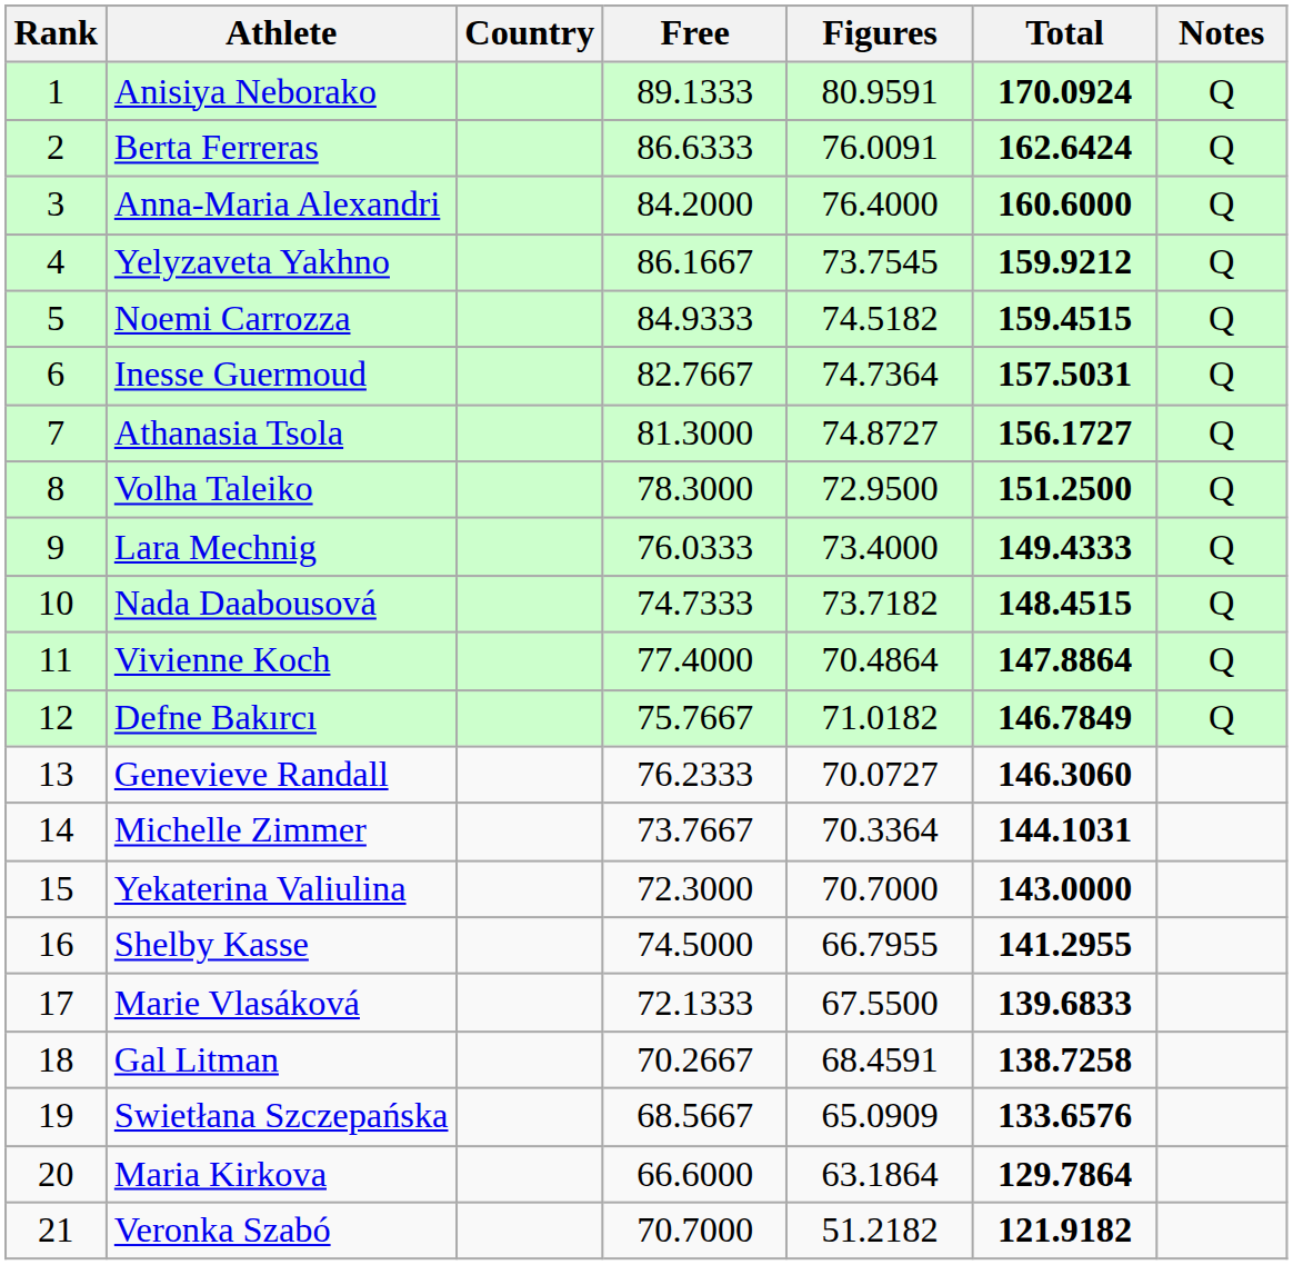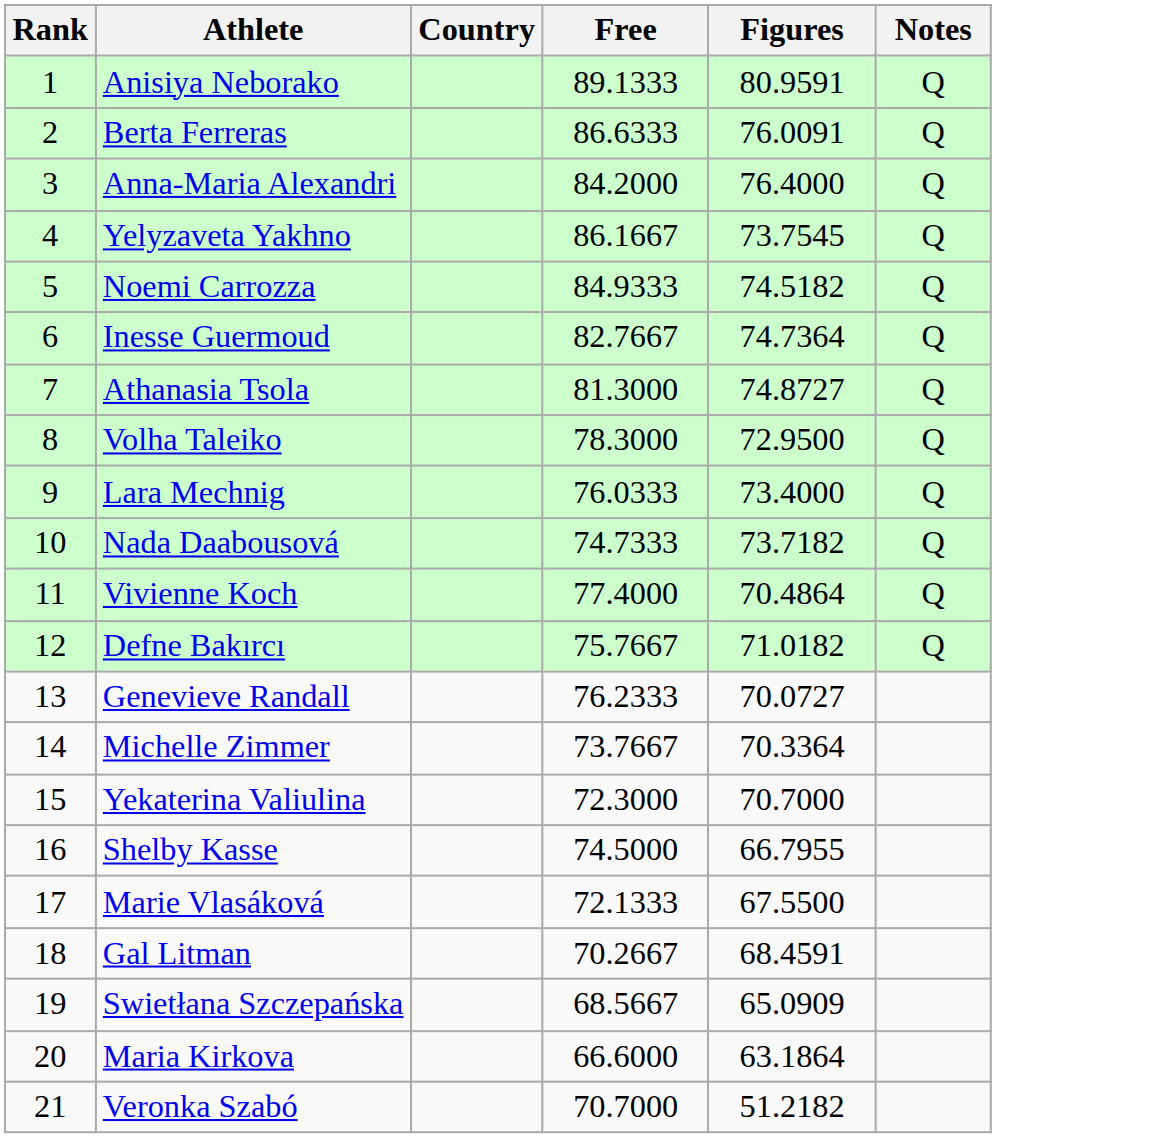 <table class="wikitable sortable" style="text-align:center">
 <tr>
 <th>Rank</th>
 <th>Athlete</th>
 <th>Country</th>
 <th width=75>Free</th>
 <th width=75>Figures</th>
-<th width=75>Total</th>
 <th width=50>Notes</th>
 </tr>
 <tr bgcolor=ccffcc>
 <td>1</td>
 <td align=left><a href='#'>Anisiya Neborako</a></td>
 <td align=left></td>
 <td>89.1333</td>
 <td>80.9591</td>
-<td><strong>170.0924</strong></td>
 <td>Q</td>
 </tr>
 <tr bgcolor=ccffcc>
 <td>2</td>
 <td align=left><a href='#'>Berta Ferreras</a></td>
 <td align=left></td>
 <td>86.6333</td>
 <td>76.0091</td>
-<td><strong>162.6424</strong></td>
 <td>Q</td>
 </tr>
 <tr bgcolor=ccffcc>
 <td>3</td>
 <td align=left><a href='#'>Anna-Maria Alexandri</a></td>
 <td align=left></td>
 <td>84.2000</td>
 <td>76.4000</td>
-<td><strong>160.6000</strong></td>
 <td>Q</td>
 </tr>
 <tr bgcolor=ccffcc>
 <td>4</td>
 <td align=left><a href='#'>Yelyzaveta Yakhno</a></td>
 <td align=left></td>
 <td>86.1667</td>
 <td>73.7545</td>
-<td><strong>159.9212</strong></td>
 <td>Q</td>
 </tr>
 <tr bgcolor=ccffcc>
 <td>5</td>
 <td align=left><a href='#'>Noemi Carrozza</a></td>
 <td align=left></td>
 <td>84.9333</td>
 <td>74.5182</td>
-<td><strong>159.4515</strong></td>
 <td>Q</td>
 </tr>
 <tr bgcolor=ccffcc>
 <td>6</td>
 <td align=left><a href='#'>Inesse Guermoud</a></td>
 <td align=left></td>
 <td>82.7667</td>
 <td>74.7364</td>
-<td><strong>157.5031</strong></td>
 <td>Q</td>
 </tr>
 <tr bgcolor=ccffcc>
 <td>7</td>
 <td align=left><a href='#'>Athanasia Tsola</a></td>
 <td align=left></td>
 <td>81.3000</td>
 <td>74.8727</td>
-<td><strong>156.1727</strong></td>
 <td>Q</td>
 </tr>
 <tr bgcolor=ccffcc>
 <td>8</td>
 <td align=left><a href='#'>Volha Taleiko</a></td>
 <td align=left></td>
 <td>78.3000</td>
 <td>72.9500</td>
-<td><strong>151.2500</strong></td>
 <td>Q</td>
 </tr>
 <tr bgcolor=ccffcc>
 <td>9</td>
 <td align=left><a href='#'>Lara Mechnig</a></td>
 <td align=left></td>
 <td>76.0333</td>
 <td>73.4000</td>
-<td><strong>149.4333</strong></td>
 <td>Q</td>
 </tr>
 <tr bgcolor=ccffcc>
 <td>10</td>
 <td align=left><a href='#'>Nada Daabousová</a></td>
 <td align=left></td>
 <td>74.7333</td>
 <td>73.7182</td>
-<td><strong>148.4515</strong></td>
 <td>Q</td>
 </tr>
 <tr bgcolor=ccffcc>
 <td>11</td>
 <td align=left><a href='#'>Vivienne Koch</a></td>
 <td align=left></td>
 <td>77.4000</td>
 <td>70.4864</td>
-<td><strong>147.8864</strong></td>
 <td>Q</td>
 </tr>
 <tr bgcolor=ccffcc>
 <td>12</td>
 <td align=left><a href='#'>Defne Bakırcı</a></td>
 <td align=left></td>
 <td>75.7667</td>
 <td>71.0182</td>
-<td><strong>146.7849</strong></td>
 <td>Q</td>
 </tr>
 <tr>
 <td>13</td>
 <td align=left><a href='#'>Genevieve Randall</a></td>
 <td align=left></td>
 <td>76.2333</td>
 <td>70.0727</td>
-<td><strong>146.3060</strong></td>
 <td></td>
 </tr>
 <tr>
 <td>14</td>
 <td align=left><a href='#'>Michelle Zimmer</a></td>
 <td align=left></td>
 <td>73.7667</td>
 <td>70.3364</td>
-<td><strong>144.1031</strong></td>
 <td></td>
 </tr>
 <tr>
 <td>15</td>
 <td align=left><a href='#'>Yekaterina Valiulina</a></td>
 <td align=left></td>
 <td>72.3000</td>
 <td>70.7000</td>
-<td><strong>143.0000</strong></td>
 <td></td>
 </tr>
 <tr>
 <td>16</td>
 <td align=left><a href='#'>Shelby Kasse</a></td>
 <td align=left></td>
 <td>74.5000</td>
 <td>66.7955</td>
-<td><strong>141.2955</strong></td>
 <td></td>
 </tr>
 <tr>
 <td>17</td>
 <td align=left><a href='#'>Marie Vlasáková</a></td>
 <td align=left></td>
 <td>72.1333</td>
 <td>67.5500</td>
-<td><strong>139.6833</strong></td>
 <td></td>
 </tr>
 <tr>
 <td>18</td>
 <td align=left><a href='#'>Gal Litman</a></td>
 <td align=left></td>
 <td>70.2667</td>
 <td>68.4591</td>
-<td><strong>138.7258</strong></td>
 <td></td>
 </tr>
 <tr>
 <td>19</td>
 <td align=left><a href='#'>Swietłana Szczepańska</a></td>
 <td align=left></td>
 <td>68.5667</td>
 <td>65.0909</td>
-<td><strong>133.6576</strong></td>
 <td></td>
 </tr>
 <tr>
 <td>20</td>
 <td align=left><a href='#'>Maria Kirkova</a></td>
 <td align=left></td>
 <td>66.6000</td>
 <td>63.1864</td>
-<td><strong>129.7864</strong></td>
 <td></td>
 </tr>
 <tr>
 <td>21</td>
 <td align=left><a href='#'>Veronka Szabó</a></td>
 <td align=left></td>
 <td>70.7000</td>
 <td>51.2182</td>
-<td><strong>121.9182</strong></td>
 <td></td>
 </tr>
 </table>
